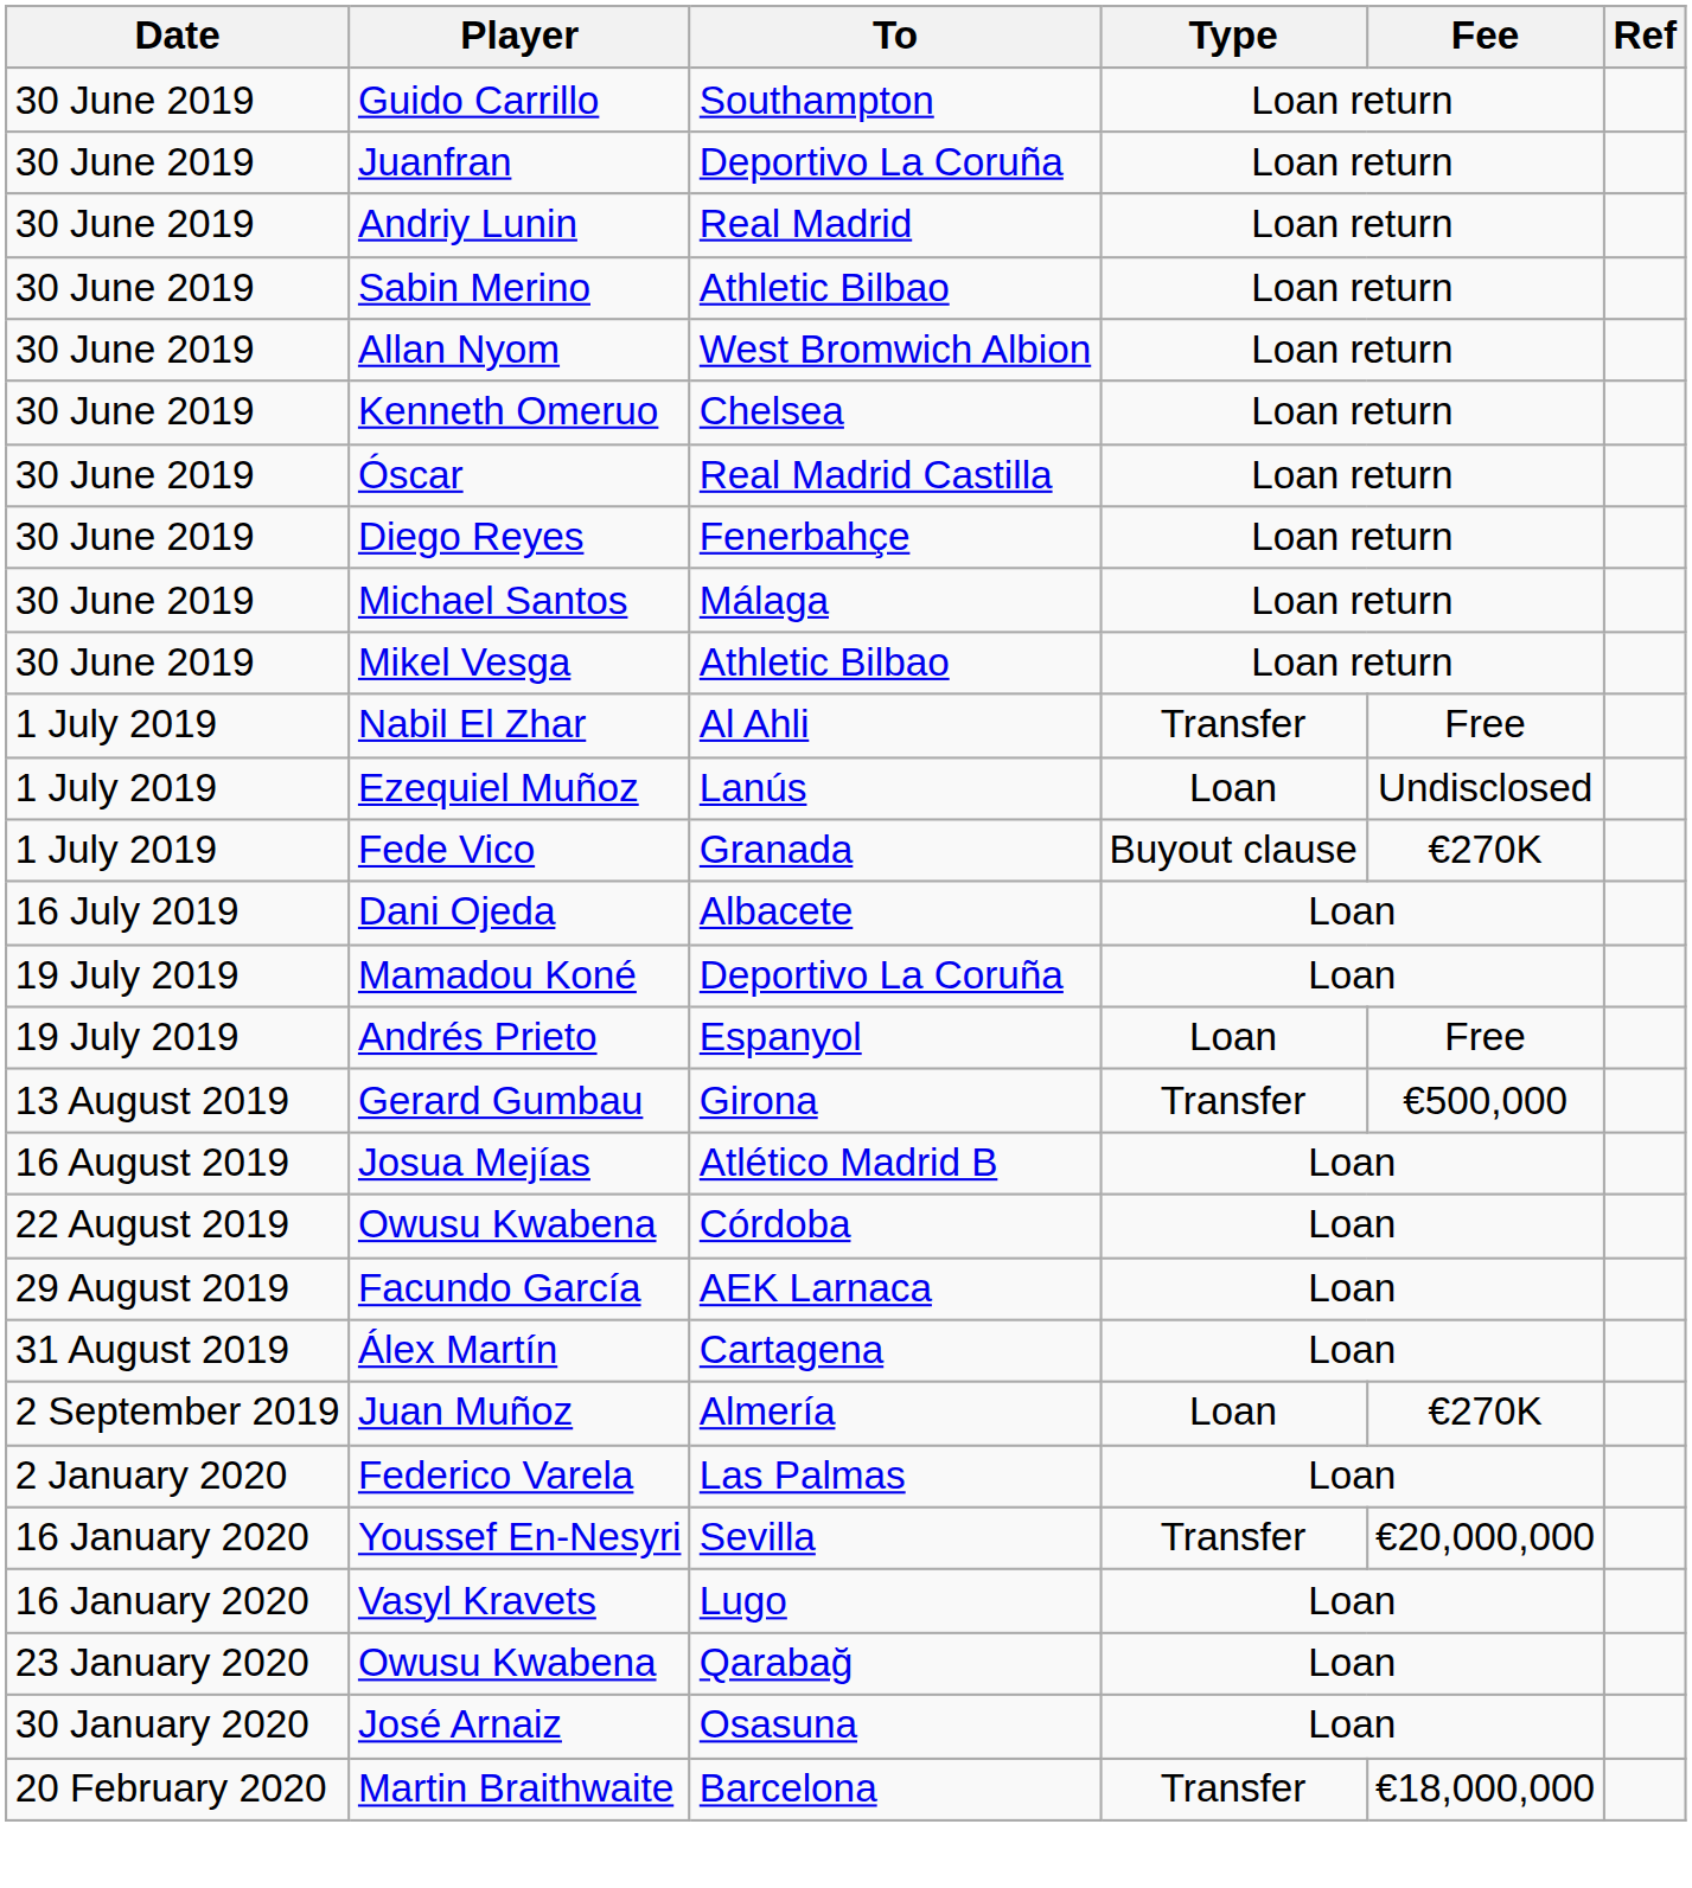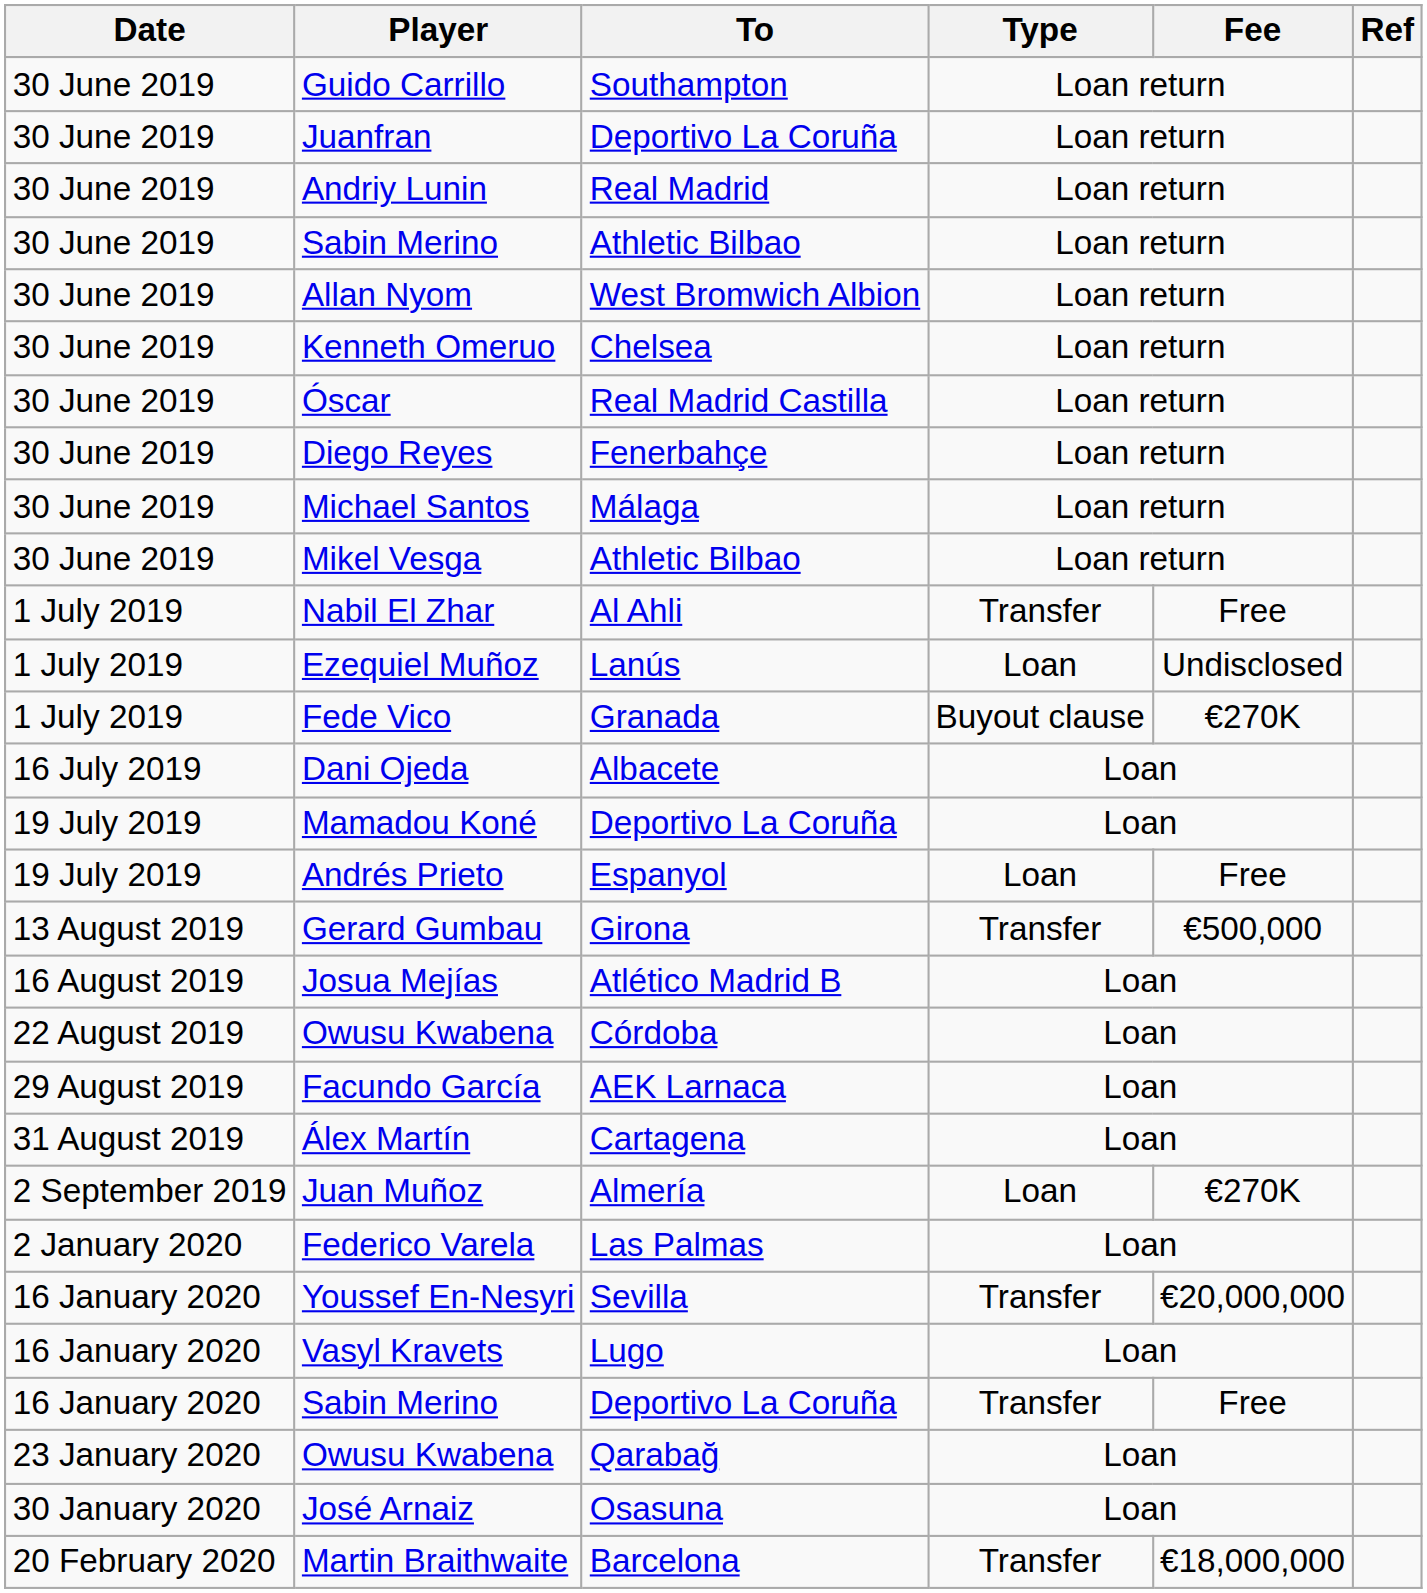 <table class="wikitable">
 <tr>
 <th>Date</th>
 <th>Player</th>
 <th>To</th>
 <th>Type</th>
 <th>Fee</th>
 <th>Ref</th>
 </tr>
 <tr>
 <td>30 June 2019</td>
 <td> <a href='#'>Guido Carrillo</a></td>
 <td> <a href='#'>Southampton</a></td>
 <td align=center colspan=2>Loan return</td>
 <td align=center></td>
 </tr>
 <tr>
 <td>30 June 2019</td>
 <td> <a href='#'>Juanfran</a></td>
 <td><a href='#'>Deportivo La Coruña</a></td>
 <td align=center colspan=2>Loan return</td>
 <td align=center></td>
 </tr>
 <tr>
 <td>30 June 2019</td>
 <td> <a href='#'>Andriy Lunin</a></td>
 <td><a href='#'>Real Madrid</a></td>
 <td align=center colspan=2>Loan return</td>
 <td align=center></td>
 </tr>
 <tr>
 <td>30 June 2019</td>
 <td> <a href='#'>Sabin Merino</a></td>
 <td><a href='#'>Athletic Bilbao</a></td>
 <td align=center colspan=2>Loan return</td>
 <td align=center></td>
 </tr>
 <tr>
 <td>30 June 2019</td>
 <td> <a href='#'>Allan Nyom</a></td>
 <td> <a href='#'>West Bromwich Albion</a></td>
 <td align=center colspan=2>Loan return</td>
 <td align=center></td>
 </tr>
 <tr>
 <td>30 June 2019</td>
 <td> <a href='#'>Kenneth Omeruo</a></td>
 <td> <a href='#'>Chelsea</a></td>
 <td align=center colspan=2>Loan return</td>
 <td align=center></td>
 </tr>
 <tr>
 <td>30 June 2019</td>
 <td> <a href='#'>Óscar</a></td>
 <td><a href='#'>Real Madrid Castilla</a></td>
 <td align=center colspan=2>Loan return</td>
 <td align=center></td>
 </tr>
 <tr>
 <td>30 June 2019</td>
 <td> <a href='#'>Diego Reyes</a></td>
 <td> <a href='#'>Fenerbahçe</a></td>
 <td align=center colspan=2>Loan return</td>
 <td align=center></td>
 </tr>
 <tr>
 <td>30 June 2019</td>
 <td> <a href='#'>Michael Santos</a></td>
 <td><a href='#'>Málaga</a></td>
 <td align=center colspan=2>Loan return</td>
 <td align=center></td>
 </tr>
 <tr>
 <td>30 June 2019</td>
 <td> <a href='#'>Mikel Vesga</a></td>
 <td><a href='#'>Athletic Bilbao</a></td>
 <td align=center colspan=2>Loan return</td>
 <td align=center></td>
 </tr>
 <tr>
 <td>1 July 2019</td>
 <td> <a href='#'>Nabil El Zhar</a></td>
 <td> <a href='#'>Al Ahli</a></td>
 <td align=center>Transfer</td>
 <td align=center>Free</td>
 <td align=center></td>
 </tr>
 <tr>
 <td>1 July 2019</td>
 <td> <a href='#'>Ezequiel Muñoz</a></td>
 <td> <a href='#'>Lanús</a></td>
 <td align=center>Loan</td>
 <td align=center>Undisclosed</td>
 <td align=center></td>
 </tr>
 <tr>
 <td>1 July 2019</td>
 <td> <a href='#'>Fede Vico</a></td>
 <td><a href='#'>Granada</a></td>
 <td align=center>Buyout clause</td>
 <td align=center>€270K</td>
 <td align=center></td>
 </tr>
 <tr>
 <td>16 July 2019</td>
 <td> <a href='#'>Dani Ojeda</a></td>
 <td><a href='#'>Albacete</a></td>
 <td align=center colspan=2>Loan</td>
 <td align=center></td>
 </tr>
 <tr>
 <td>19 July 2019</td>
 <td> <a href='#'>Mamadou Koné</a></td>
 <td><a href='#'>Deportivo La Coruña</a></td>
 <td align=center colspan=2>Loan</td>
 <td align=center></td>
 </tr>
 <tr>
 <td>19 July 2019</td>
 <td> <a href='#'>Andrés Prieto</a></td>
 <td><a href='#'>Espanyol</a></td>
 <td align=center>Loan</td>
 <td align=center>Free</td>
 <td align=center></td>
 </tr>
 <tr>
 <td>13 August 2019</td>
 <td> <a href='#'>Gerard Gumbau</a></td>
 <td><a href='#'>Girona</a></td>
 <td align=center>Transfer</td>
 <td align=center>€500,000</td>
 <td align=center></td>
 </tr>
 <tr>
 <td>16 August 2019</td>
 <td> <a href='#'>Josua Mejías</a></td>
 <td><a href='#'>Atlético Madrid B</a></td>
 <td align=center colspan=2>Loan</td>
 <td align=center></td>
 </tr>
 <tr>
 <td>22 August 2019</td>
 <td> <a href='#'>Owusu Kwabena</a></td>
 <td><a href='#'>Córdoba</a></td>
 <td align=center colspan=2>Loan</td>
 <td align=center></td>
 </tr>
 <tr>
 <td>29 August 2019</td>
 <td> <a href='#'>Facundo García</a></td>
 <td> <a href='#'>AEK Larnaca</a></td>
 <td align=center colspan=2>Loan</td>
 <td align=center></td>
 </tr>
 <tr>
 <td>31 August 2019</td>
 <td> <a href='#'>Álex Martín</a></td>
 <td><a href='#'>Cartagena</a></td>
 <td align=center colspan=2>Loan</td>
 <td align=center></td>
 </tr>
 <tr>
 <td>2 September 2019</td>
 <td> <a href='#'>Juan Muñoz</a></td>
 <td><a href='#'>Almería</a></td>
 <td align=center>Loan</td>
 <td align=center>€270K</td>
 <td align=center></td>
 </tr>
 <tr>
 <td>2 January 2020</td>
 <td> <a href='#'>Federico Varela</a></td>
 <td><a href='#'>Las Palmas</a></td>
 <td align=center colspan=2>Loan</td>
 <td align=center></td>
 </tr>
 <tr>
 <td>16 January 2020</td>
 <td> <a href='#'>Youssef En-Nesyri</a></td>
 <td><a href='#'>Sevilla</a></td>
 <td align=center>Transfer</td>
 <td align=center>€20,000,000</td>
 <td align=center></td>
 </tr>
 <tr>
 <td>16 January 2020</td>
 <td> <a href='#'>Vasyl Kravets</a></td>
 <td><a href='#'>Lugo</a></td>
 <td align=center colspan=2>Loan</td>
 <td align=center></td>
 </tr>
 <tr>
+<td>16 January 2020</td>
+<td> <a href='#'>Sabin Merino</a></td>
+<td><a href='#'>Deportivo La Coruña</a></td>
+<td align=center>Transfer</td>
+<td align=center>Free</td>
+<td align=center></td>
+</tr>
+<tr>
 <td>23 January 2020</td>
 <td> <a href='#'>Owusu Kwabena</a></td>
 <td> <a href='#'>Qarabağ</a></td>
 <td align=center colspan=2>Loan</td>
 <td align=center></td>
 </tr>
 <tr>
 <td>30 January 2020</td>
 <td> <a href='#'>José Arnaiz</a></td>
 <td><a href='#'>Osasuna</a></td>
 <td align=center colspan=2>Loan</td>
 <td align=center></td>
 </tr>
 <tr>
 <td>20 February 2020</td>
 <td> <a href='#'>Martin Braithwaite</a></td>
 <td><a href='#'>Barcelona</a></td>
 <td align=center>Transfer</td>
 <td align=center>€18,000,000</td>
 <td align=center></td>
 </tr>
 </table>
